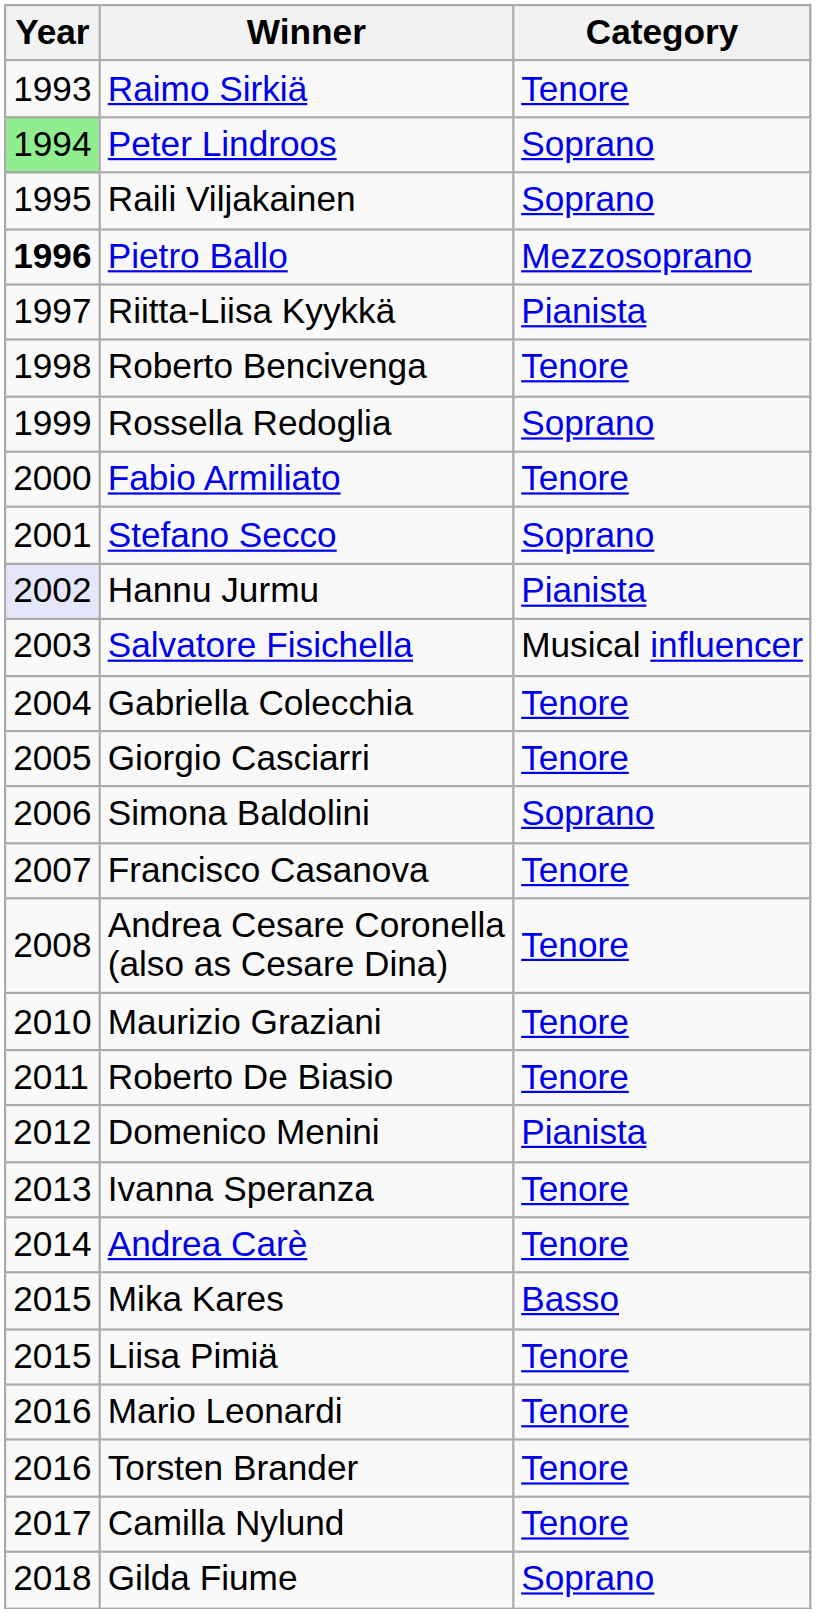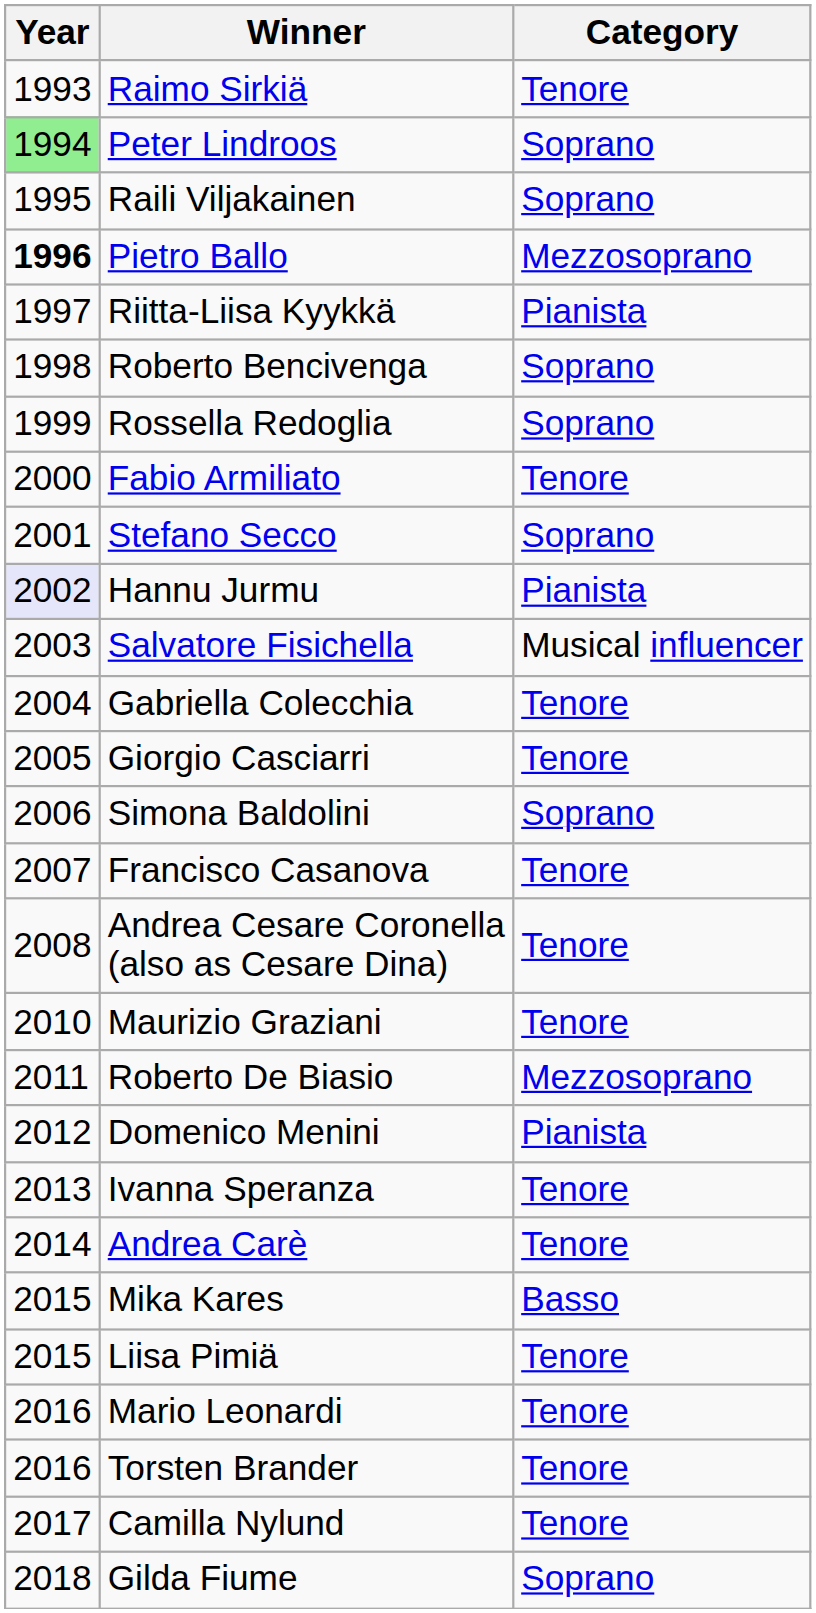 <table class="sortable wikitable" style="text-align:left">
 <tr>
 <th>Year</th>
 <th>Winner</th>
 <th>Category</th>
 </tr>
 <tr>
 <td>1993</td>
 <td><a href='#'>Raimo Sirkiä</a></td>
 <td><a href='#'>Tenore</a></td>
 </tr>
 <tr>
 <td style="background: lightgreen;">1994</td>
 <td><a href='#'>Peter Lindroos</a></td>
 <td><a href='#'>Soprano</a></td>
 </tr>
 <tr>
 <td>1995</td>
 <td>Raili Viljakainen </td>
 <td><a href='#'>Soprano</a></td>
 </tr>
 <tr>
 <td><strong>1996</strong></td>
 <td><a href='#'>Pietro Ballo</a></td>
 <td><a href='#'>Mezzosoprano</a></td>
 </tr>
 <tr>
 <td>1997</td>
 <td>Riitta-Liisa Kyykkä </td>
 <td><a href='#'>Pianista</a></td>
 </tr>
 <tr>
 <td>1998</td>
 <td>Roberto Bencivenga </td>
-<td><a href='#'>Tenore</a></td>
+<td><a href='#'>Soprano</a></td>
 </tr>
 <tr>
 <td>1999</td>
 <td>Rossella Redoglia </td>
 <td><a href='#'>Soprano</a></td>
 </tr>
 <tr>
 <td>2000</td>
 <td><a href='#'>Fabio Armiliato</a></td>
 <td><a href='#'>Tenore</a></td>
 </tr>
 <tr>
 <td>2001</td>
 <td><a href='#'>Stefano Secco</a></td>
 <td><a href='#'>Soprano</a></td>
 </tr>
 <tr>
 <td style="background: lavender;">2002</td>
 <td>Hannu Jurmu </td>
 <td><a href='#'>Pianista</a></td>
 </tr>
 <tr>
 <td>2003</td>
 <td><a href='#'>Salvatore Fisichella</a></td>
 <td>Musical <a href='#'>influencer</a></td>
 </tr>
 <tr>
 <td>2004</td>
 <td>Gabriella Colecchia </td>
 <td><a href='#'>Tenore</a></td>
 </tr>
 <tr>
 <td>2005</td>
 <td>Giorgio Casciarri</td>
 <td><a href='#'>Tenore</a></td>
 </tr>
 <tr>
 <td>2006</td>
 <td>Simona Baldolini</td>
 <td><a href='#'>Soprano</a></td>
 </tr>
 <tr>
 <td>2007</td>
 <td>Francisco Casanova </td>
 <td><a href='#'>Tenore</a></td>
 </tr>
 <tr>
 <td>2008</td>
 <td>Andrea Cesare Coronella<br>(also as Cesare Dina)</td>
 <td><a href='#'>Tenore</a></td>
 </tr>
 <tr>
 <td>2010</td>
 <td>Maurizio Graziani</td>
 <td><a href='#'>Tenore</a></td>
 </tr>
 <tr>
 <td>2011</td>
 <td>Roberto De Biasio </td>
-<td><a href='#'>Tenore</a></td>
+<td><a href='#'>Mezzosoprano</a></td>
 </tr>
 <tr>
 <td>2012</td>
 <td>Domenico Menini</td>
 <td><a href='#'>Pianista</a></td>
 </tr>
 <tr>
 <td>2013</td>
 <td>Ivanna Speranza</td>
 <td><a href='#'>Tenore</a></td>
 </tr>
 <tr>
 <td>2014</td>
 <td><a href='#'>Andrea Carè</a></td>
 <td><a href='#'>Tenore</a></td>
 </tr>
 <tr>
 <td>2015</td>
 <td>Mika Kares</td>
 <td><a href='#'>Basso</a></td>
 </tr>
 <tr>
 <td>2015</td>
 <td>Liisa Pimiä</td>
 <td><a href='#'>Tenore</a></td>
 </tr>
 <tr>
 <td>2016</td>
 <td>Mario Leonardi</td>
 <td><a href='#'>Tenore</a></td>
 </tr>
 <tr>
 <td>2016</td>
 <td>Torsten Brander</td>
 <td><a href='#'>Tenore</a></td>
 </tr>
 <tr>
 <td>2017</td>
 <td>Camilla Nylund</td>
 <td><a href='#'>Tenore</a></td>
 </tr>
 <tr>
 <td>2018</td>
 <td>Gilda Fiume</td>
 <td><a href='#'>Soprano</a></td>
 </tr>
 <tr>
 </tr>
 </table>
